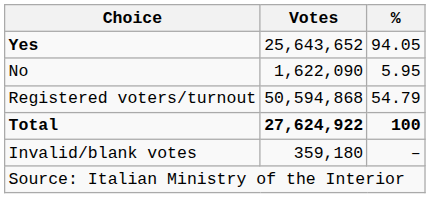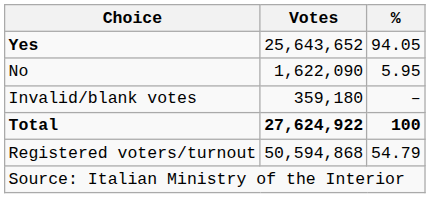 <table class=wikitable style=text-align:right>
 <tr>
 <th>Choice</th>
 <th>Votes</th>
 <th>%</th>
 </tr>
 <tr>
 <td align=left> <strong>Yes</strong></td>
 <td>25,643,652</td>
 <td>94.05</td>
 </tr>
 <tr>
 <td align=left>No</td>
 <td>1,622,090</td>
 <td>5.95</td>
 </tr>
 <tr>
-<td align=left>Registered voters/turnout</td>
-<td>50,594,868</td>
-<td>54.79</td>
+<td align=left>Invalid/blank votes</td>
+<td>359,180</td>
+<td>–</td>
 </tr>
 <tr>
 <td align=left><strong>Total</strong></td>
 <td><strong>27,624,922</strong></td>
 <td><strong>100</strong></td>
 </tr>
 <tr>
-<td align=left>Invalid/blank votes</td>
-<td>359,180</td>
-<td>–</td>
+<td align=left>Registered voters/turnout</td>
+<td>50,594,868</td>
+<td>54.79</td>
 </tr>
 <tr>
 <td align=left colspan=3>Source: Italian Ministry of the Interior</td>
 </tr>
 </table>
